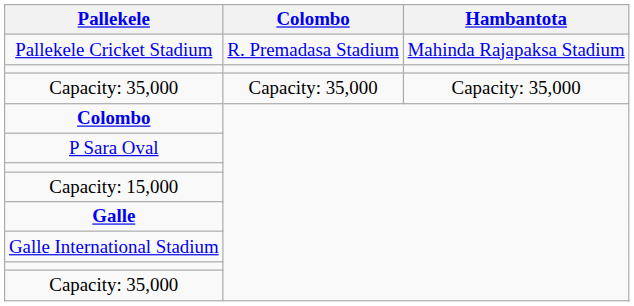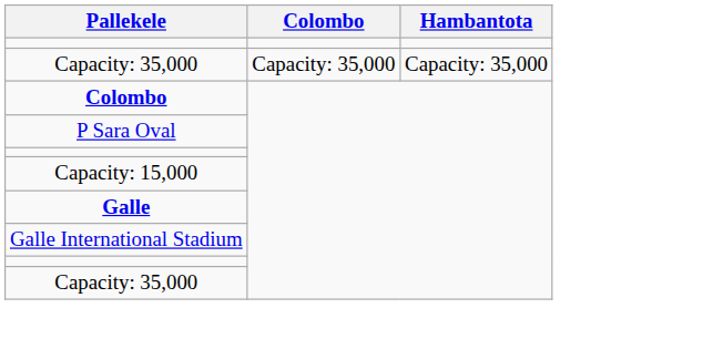 <table class="wikitable" style="text-align:center;">
 <tr>
 <th width:"33%"><a href='#'>Pallekele</a></th>
 <th width:"34%"><a href='#'>Colombo</a></th>
 <th width:"33%"><a href='#'>Hambantota</a></th>
-</tr>
-<tr>
-<td><a href='#'>Pallekele Cricket Stadium</a></td>
-<td><a href='#'>R. Premadasa Stadium</a></td>
-<td><a href='#'>Mahinda Rajapaksa Stadium</a></td>
 </tr>
 <tr>
 <td></td>
 <td></td>
 <td></td>
 </tr>
 <tr>
 <td>Capacity: 35,000</td>
 <td>Capacity: 35,000</td>
 <td>Capacity: 35,000</td>
 </tr>
 <tr>
 <td><strong><a href='#'>Colombo</a></strong></td>
 <td colspan="2" rowspan="8"><br><div></div></td>
 </tr>
 <tr>
 <td><a href='#'>P Sara Oval</a></td>
 </tr>
 <tr>
 <td></td>
 </tr>
 <tr>
 <td>Capacity: 15,000</td>
 </tr>
 <tr>
 <td><strong><a href='#'>Galle</a></strong></td>
 </tr>
 <tr>
 <td><a href='#'>Galle International Stadium</a></td>
 </tr>
 <tr>
 <td></td>
 </tr>
 <tr>
 <td>Capacity: 35,000</td>
 </tr>
 </table>
